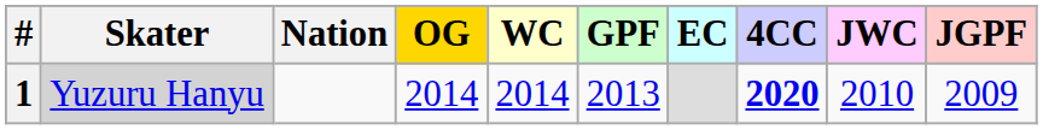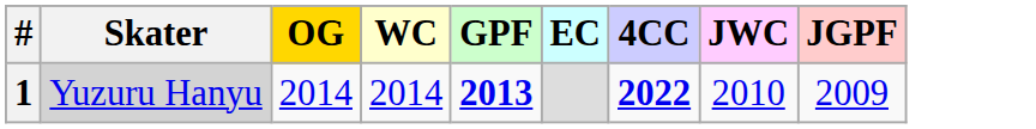 <table class="wikitable sortable" style="text-align: center;">
 <tr>
 <th>#</th>
 <th>Skater</th>
-<th>Nation</th>
 <th style="background-color: gold;">OG</th>
 <th style="background-color: #ffc;">WC</th>
 <th style="background-color: #cfc;">GPF</th>
 <th style="background-color: #cff;">EC</th>
 <th style="background-color: #ccf;">4CC</th>
 <th style="background-color: #fcf;">JWC</th>
 <th style="background-color: #fcc;">JGPF</th>
 </tr>
 <tr>
 <th>1</th>
 <td style="background: lightgrey; text-align: left;"><a href='#'>Yuzuru Hanyu</a></td>
-<td></td>
 <td><a href='#'>2014</a></td>
 <td><a href='#'>2014</a></td>
-<td><a href='#'>2013</a></td>
+<td><strong><a href='#'>2013</a></strong></td>
 <td style="background-color: #ddd;"></td>
-<td><strong><a href='#'>2020</a></strong></td>
+<td><strong><a href='#'>2022</a></strong></td>
 <td><a href='#'>2010</a></td>
 <td><a href='#'>2009</a></td>
 </tr>
 </table>
